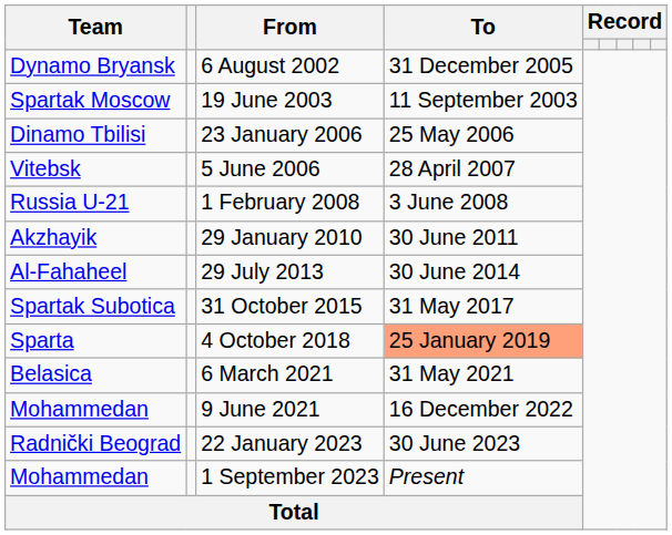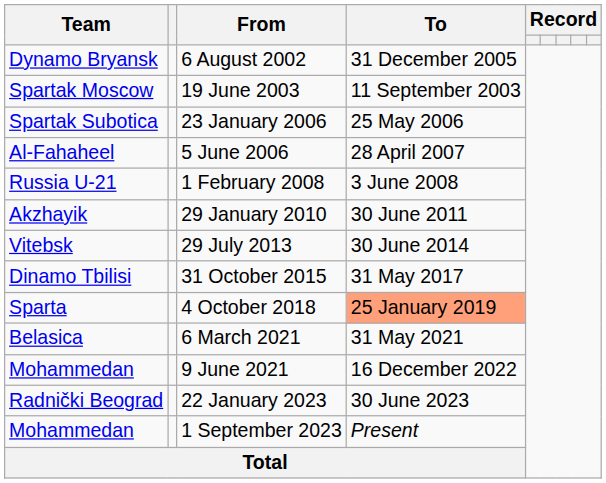 <table class="wikitable" style="text-align: center">
 <tr>
 <th rowspan="2">Team</th>
 <th rowspan=2></th>
 <th rowspan="2">From</th>
 <th rowspan="2">To</th>
 <th colspan="8">Record</th>
 </tr>
 <tr>
 <th></th>
 <th></th>
 <th></th>
 <th></th>
 <th></th>
 </tr>
 <tr>
 <td align="left"><a href='#'>Dynamo Bryansk</a></td>
 <td></td>
 <td align="left">6 August 2002</td>
 <td align="left">31 December 2005<br></td>
 </tr>
 <tr>
 <td align="left"><a href='#'>Spartak Moscow</a></td>
 <td></td>
 <td align="left">19 June 2003</td>
 <td align="left">11 September 2003<br></td>
 </tr>
 <tr>
-<td align="left"><a href='#'>Dinamo Tbilisi</a></td>
+<td align="left"><a href='#'>Spartak Subotica</a></td>
 <td></td>
 <td align="left">23 January 2006</td>
 <td align="left">25 May 2006<br></td>
 </tr>
 <tr>
-<td align="left"><a href='#'>Vitebsk</a></td>
+<td align="left"><a href='#'>Al-Fahaheel</a></td>
 <td></td>
 <td align="left">5 June 2006</td>
 <td align="left">28 April 2007<br></td>
 </tr>
 <tr>
 <td align="left"><a href='#'>Russia U-21</a></td>
 <td></td>
 <td align="left">1 February 2008</td>
 <td align="left">3 June 2008<br></td>
 </tr>
 <tr>
 <td align="left"><a href='#'>Akzhayik</a></td>
 <td></td>
 <td align="left">29 January 2010</td>
 <td align="left">30 June 2011<br></td>
 </tr>
 <tr>
-<td align="left"><a href='#'>Al-Fahaheel</a></td>
+<td align="left"><a href='#'>Vitebsk</a></td>
 <td></td>
 <td align="left">29 July 2013</td>
 <td align="left">30 June 2014<br></td>
 </tr>
 <tr>
-<td align="left"><a href='#'>Spartak Subotica</a></td>
+<td align="left"><a href='#'>Dinamo Tbilisi</a></td>
 <td></td>
 <td align="left">31 October 2015</td>
 <td align="left">31 May 2017<br></td>
 </tr>
 <tr>
 <td align="left"><a href='#'>Sparta</a></td>
 <td></td>
 <td align="left">4 October 2018</td>
 <td align="left" style="background: lightsalmon;">25 January 2019<br></td>
 </tr>
 <tr>
 <td align="left"><a href='#'>Belasica</a></td>
 <td></td>
 <td align="left">6 March 2021</td>
 <td align="left">31 May 2021<br></td>
 </tr>
 <tr>
 <td align="left"><a href='#'>Mohammedan</a></td>
 <td></td>
 <td align="left">9 June 2021</td>
 <td align="left">16 December 2022<br></td>
 </tr>
 <tr>
 <td align="left"><a href='#'>Radnički Beograd</a></td>
 <td></td>
 <td align="left">22 January 2023</td>
 <td align="left">30 June 2023<br></td>
 </tr>
 <tr>
 <td align="left"><a href='#'>Mohammedan</a></td>
 <td></td>
 <td align="left">1 September 2023</td>
 <td align="left"><em>Present</em><br></td>
 </tr>
 <tr>
 <th colspan=4>Total<br></th>
 </tr>
 </table>
